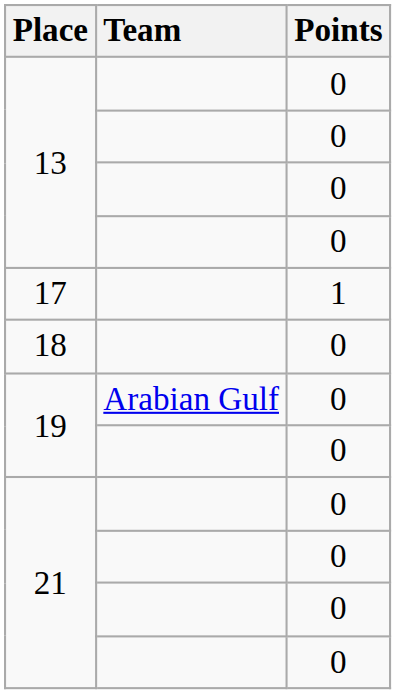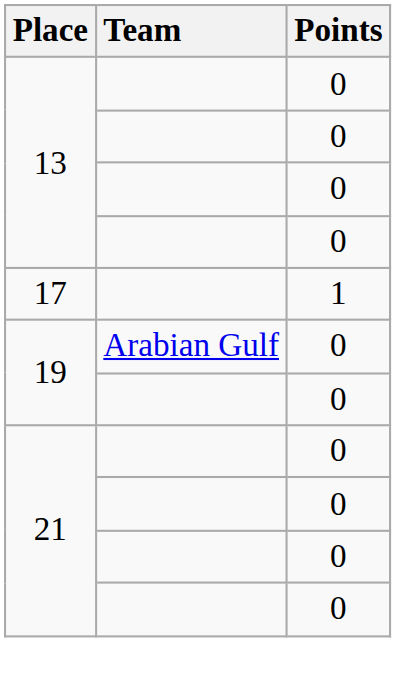 <table class="wikitable" style="text-align:center; padding-bottom:0;">
 <tr>
 <th>Place</th>
 <th style="text-align:left;">Team</th>
 <th>Points</th>
 </tr>
 <tr>
 <td rowspan=4>13</td>
 <td align=left></td>
 <td>0</td>
 </tr>
 <tr>
 <td align=left></td>
 <td>0</td>
 </tr>
 <tr>
 <td align=left></td>
 <td>0</td>
 </tr>
 <tr>
 <td align=left></td>
 <td>0</td>
 </tr>
 <tr>
 <td>17</td>
 <td align=left></td>
 <td>1</td>
 </tr>
 <tr>
-<td>18</td>
-<td align=left></td>
-<td>0</td>
-</tr>
-<tr>
 <td rowspan=2>19</td>
 <td align=left> <a href='#'>Arabian Gulf</a></td>
 <td>0</td>
 </tr>
 <tr>
 <td align=left></td>
 <td>0</td>
 </tr>
 <tr>
 <td rowspan=4>21</td>
 <td align=left></td>
 <td>0</td>
 </tr>
 <tr>
 <td align=left></td>
 <td>0</td>
 </tr>
 <tr>
 <td align=left></td>
 <td>0</td>
 </tr>
 <tr>
 <td align=left></td>
 <td>0</td>
 </tr>
 </table>
